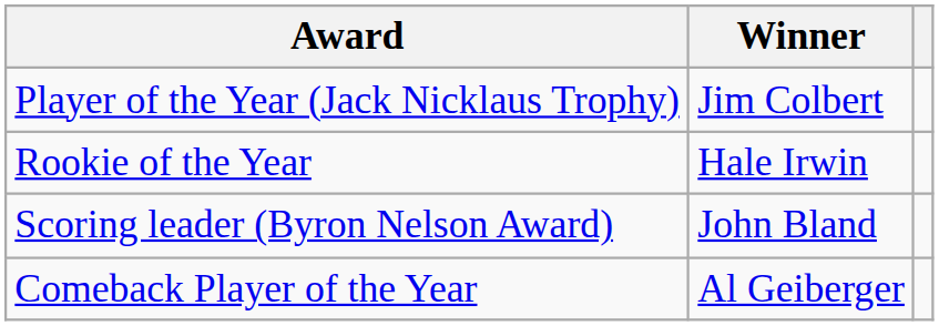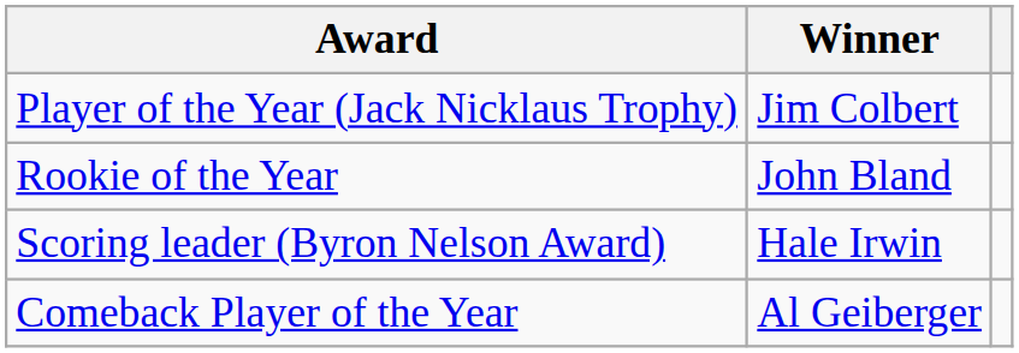 <table class="wikitable">
 <tr>
 <th>Award</th>
 <th>Winner</th>
 <th></th>
 </tr>
 <tr>
 <td><a href='#'>Player of the Year (Jack Nicklaus Trophy)</a></td>
 <td> <a href='#'>Jim Colbert</a></td>
 <td></td>
 </tr>
 <tr>
 <td><a href='#'>Rookie of the Year</a></td>
-<td> <a href='#'>Hale Irwin</a></td>
+<td> <a href='#'>John Bland</a></td>
 <td></td>
 </tr>
 <tr>
 <td><a href='#'>Scoring leader (Byron Nelson Award)</a></td>
-<td> <a href='#'>John Bland</a></td>
+<td> <a href='#'>Hale Irwin</a></td>
 <td></td>
 </tr>
 <tr>
 <td><a href='#'>Comeback Player of the Year</a></td>
 <td> <a href='#'>Al Geiberger</a></td>
 <td></td>
 </tr>
 </table>
